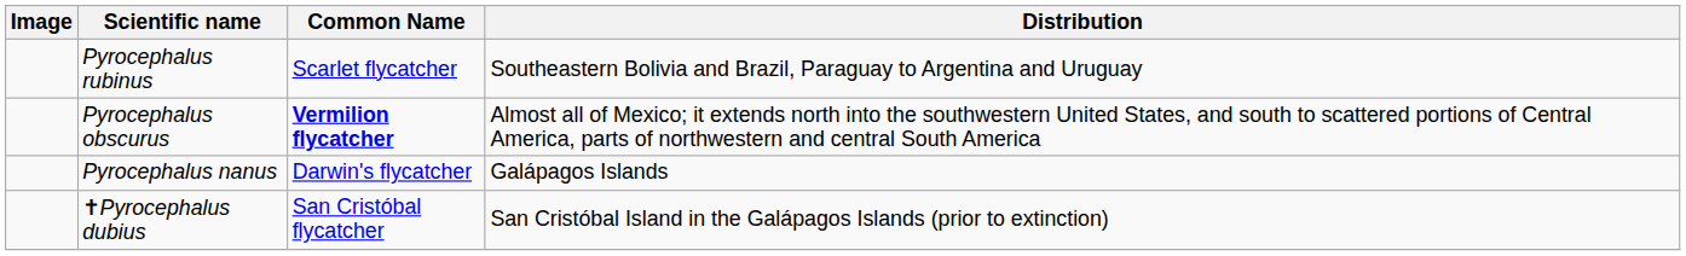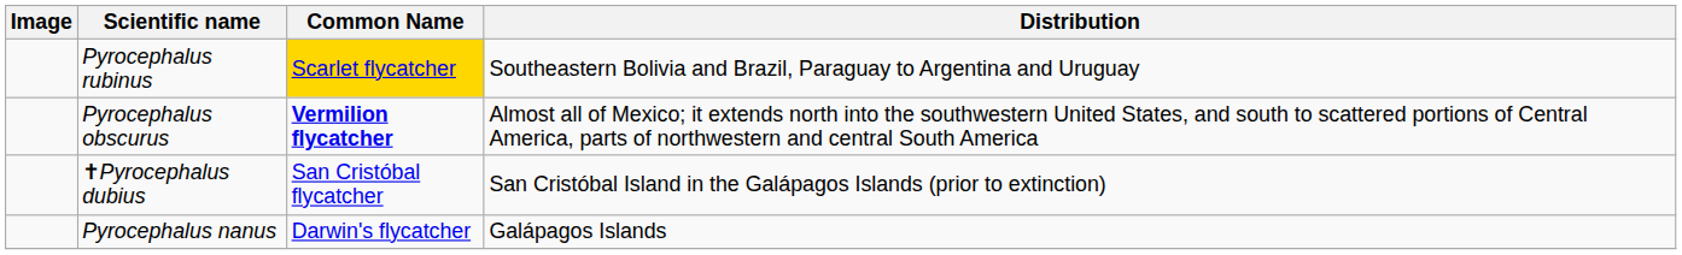 <table class="wikitable">
 <tr>
 <th>Image</th>
 <th>Scientific name</th>
 <th>Common Name</th>
 <th>Distribution</th>
 </tr>
 <tr>
 <td></td>
 <td><em>Pyrocephalus rubinus</em></td>
-<td><a href='#'>Scarlet flycatcher</a></td>
+<td style="background: gold;"><a href='#'>Scarlet flycatcher</a></td>
 <td>Southeastern Bolivia and Brazil, Paraguay to Argentina and Uruguay</td>
 </tr>
 <tr>
 <td></td>
 <td><em>Pyrocephalus obscurus</em></td>
 <td><strong><a href='#'>Vermilion flycatcher</a></strong></td>
 <td>Almost all of Mexico; it extends north into the southwestern United States, and south to scattered portions of Central America, parts of northwestern and central South America</td>
 </tr>
 <tr>
 <td></td>
+<td>✝<em>Pyrocephalus dubius</em></td>
+<td><a href='#'>San Cristóbal flycatcher</a></td>
+<td>San Cristóbal Island in the Galápagos Islands (prior to extinction)</td>
+</tr>
+<tr>
+<td></td>
 <td><em>Pyrocephalus nanus</em></td>
 <td><a href='#'>Darwin's flycatcher</a></td>
 <td>Galápagos Islands</td>
 </tr>
 <tr>
-<td></td>
-<td>✝<em>Pyrocephalus dubius</em></td>
-<td><a href='#'>San Cristóbal flycatcher</a></td>
-<td>San Cristóbal Island in the Galápagos Islands (prior to extinction)</td>
-</tr>
-<tr>
 </tr>
 </table>
